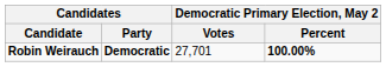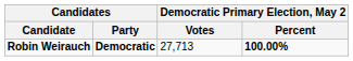 <table class=wikitable>
 <tr>
 <th colspan=2><strong>Candidates</strong></th>
 <th colspan=2><strong>Democratic Primary Election, May 2</strong></th>
 </tr>
 <tr>
 <th>Candidate</th>
 <th>Party</th>
 <th>Votes</th>
 <th>Percent</th>
 </tr>
 <tr>
 <td><strong>Robin Weirauch</strong></td>
 <td><strong>Democratic</strong></td>
-<td>27,701</td>
+<td>27,713</td>
 <td><strong>100.00%</strong></td>
 </tr>
 </table>
